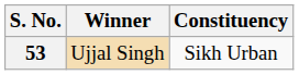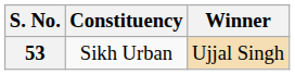 <table class="wikitable" style="text-align:center">
 <tr>
 <th>S. No.</th>
+<th>Constituency</th>
 <th>Winner</th>
-<th>Constituency</th>
 </tr>
 <tr>
 <th>53</th>
+<td>Sikh Urban</td>
 <td bgcolor=wheat>Ujjal Singh</td>
-<td>Sikh Urban</td>
 </tr>
 </table>
